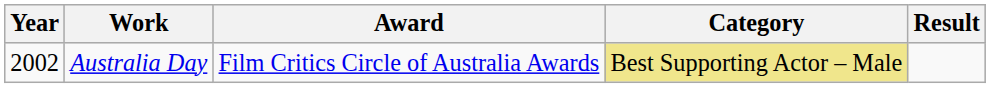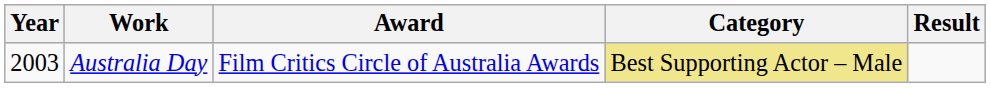 <table class=wikitable>
 <tr>
 <th>Year</th>
 <th>Work</th>
 <th>Award</th>
 <th>Category</th>
 <th>Result</th>
 </tr>
 <tr>
-<td>2002</td>
+<td>2003</td>
 <td><em><a href='#'>Australia Day</a></em></td>
 <td><a href='#'>Film Critics Circle of Australia Awards</a></td>
 <td style="background: khaki;">Best Supporting Actor – Male</td>
 <td></td>
 </tr>
 </table>
